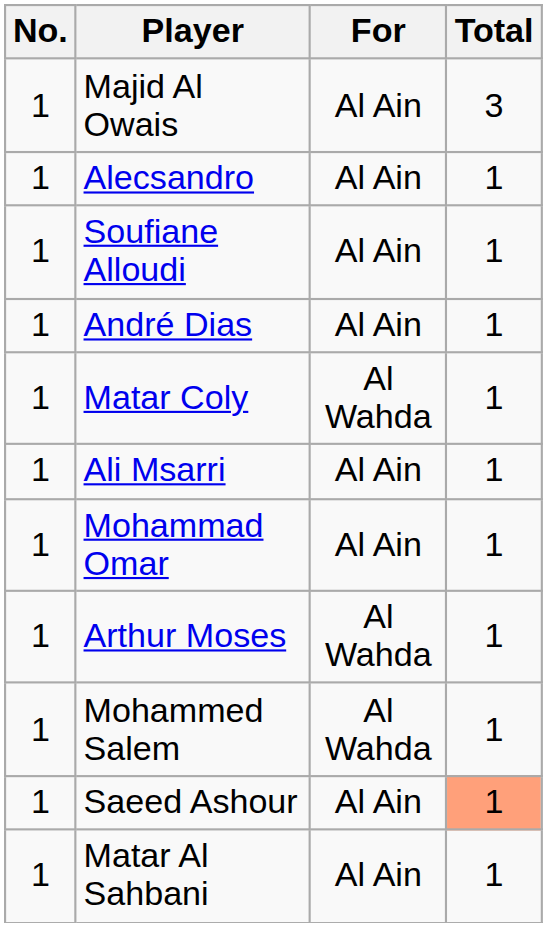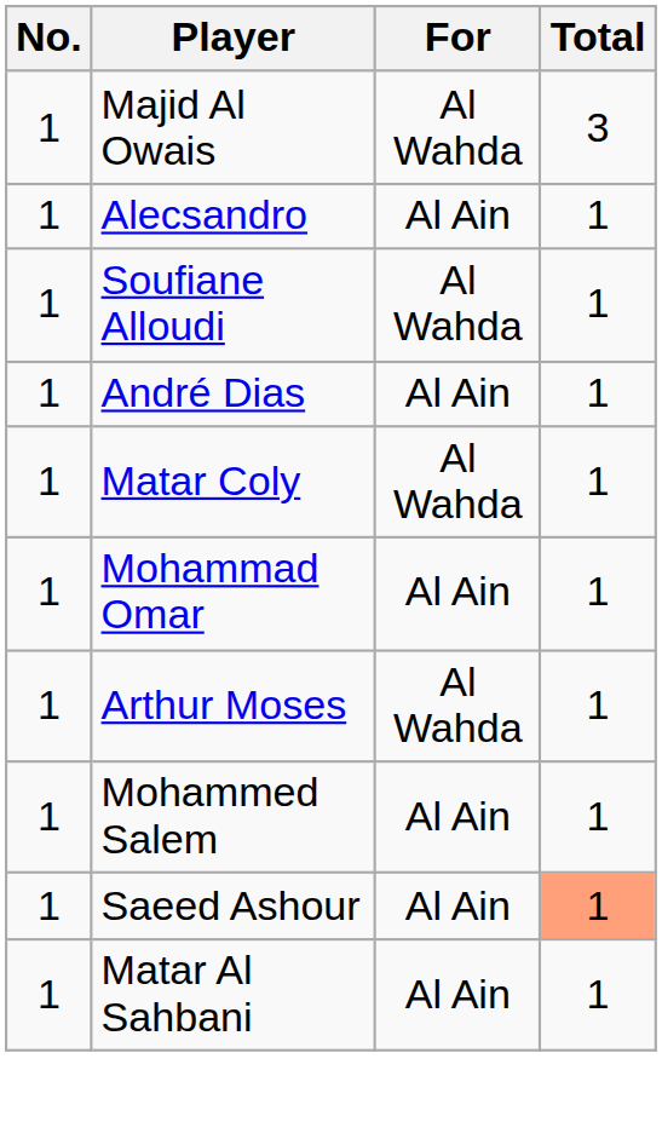 <table class="wikitable" style="font-size:100%; width: 20%; text-align: center;">
 <tr>
 <th>No.</th>
 <th>Player</th>
 <th>For</th>
 <th>Total</th>
 </tr>
 <tr>
 <td>1</td>
 <td align=left> Majid Al Owais</td>
-<td>Al Ain</td>
+<td>Al Wahda</td>
 <td align=center>3</td>
 </tr>
 <tr>
 <td>1</td>
 <td align=left> <a href='#'>Alecsandro</a></td>
 <td>Al Ain</td>
 <td align=center>1</td>
 </tr>
 <tr>
 <td>1</td>
 <td align=left> <a href='#'>Soufiane Alloudi</a></td>
-<td>Al Ain</td>
+<td>Al Wahda</td>
 <td align=center>1</td>
 </tr>
 <tr>
 <td>1</td>
 <td align=left> <a href='#'>André Dias</a></td>
 <td>Al Ain</td>
 <td align=center>1</td>
 </tr>
 <tr>
 <td>1</td>
 <td align=left> <a href='#'>Matar Coly</a></td>
 <td>Al Wahda</td>
-<td align=center>1</td>
-</tr>
-<tr>
-<td>1</td>
-<td align=left> <a href='#'>Ali Msarri</a></td>
-<td>Al Ain</td>
 <td align=center>1</td>
 </tr>
 <tr>
 <td>1</td>
 <td align=left> <a href='#'>Mohammad Omar</a></td>
 <td>Al Ain</td>
 <td align=center>1</td>
 </tr>
 <tr>
 <td>1</td>
 <td align=left> <a href='#'>Arthur Moses</a></td>
 <td>Al Wahda</td>
 <td align=center>1</td>
 </tr>
 <tr>
 <td>1</td>
 <td align=left> Mohammed Salem</td>
-<td>Al Wahda</td>
+<td>Al Ain</td>
 <td align=center>1</td>
 </tr>
 <tr>
 <td>1</td>
 <td align=left> Saeed Ashour</td>
 <td>Al Ain</td>
 <td align=center style="background: lightsalmon;">1</td>
 </tr>
 <tr>
 <td>1</td>
 <td align=left> Matar Al Sahbani</td>
 <td>Al Ain</td>
 <td align=center>1</td>
 </tr>
 </table>
